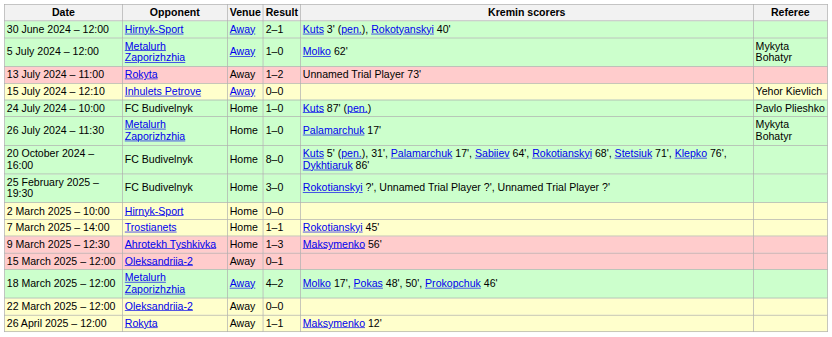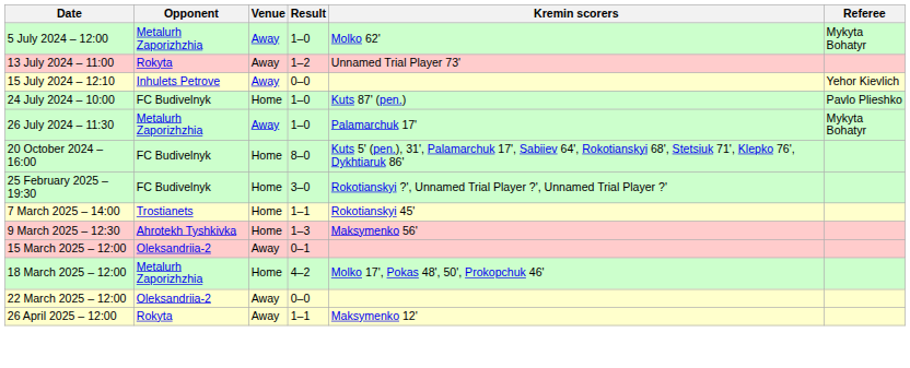 <table class="wikitable" style="text-align:left">
 <tr>
 <th>Date</th>
 <th>Opponent</th>
 <th>Venue</th>
 <th>Result</th>
 <th>Kremin scorers</th>
 <th>Referee</th>
-</tr>
-<tr style="background:#ccffcc">
-<td>30 June 2024 – 12:00</td>
-<td><a href='#'>Hirnyk-Sport</a></td>
-<td><a href='#'>Away</a></td>
-<td>2–1</td>
-<td><a href='#'>Kuts</a> 3' (<a href='#'>pen.</a>), <a href='#'>Rokotyanskyi</a> 40'</td>
-<td></td>
 </tr>
 <tr style="background:#ccffcc">
 <td>5 July 2024 – 12:00</td>
 <td><a href='#'>Metalurh Zaporizhzhia</a></td>
 <td><a href='#'>Away</a></td>
 <td>1–0</td>
 <td><a href='#'>Molko</a> 62'</td>
 <td>Mykyta Bohatyr</td>
 </tr>
 <tr style="background:#ffcccc">
 <td>13 July 2024 – 11:00</td>
 <td><a href='#'>Rokyta</a></td>
 <td>Away</td>
 <td>1–2</td>
 <td>Unnamed Trial Player 73'</td>
 <td></td>
 </tr>
 <tr style="background:#ffffcc">
 <td>15 July 2024 – 12:10</td>
 <td><a href='#'>Inhulets Petrove</a></td>
 <td><a href='#'>Away</a></td>
 <td>0–0</td>
 <td></td>
 <td>Yehor Kievlich</td>
 </tr>
 <tr style="background:#ccffcc">
 <td>24 July 2024 – 10:00</td>
 <td>FC Budivelnyk</td>
 <td>Home</td>
 <td>1–0</td>
 <td><a href='#'>Kuts</a> 87' (<a href='#'>pen.</a>)</td>
 <td>Pavlo Plieshko</td>
 </tr>
 <tr style="background:#ccffcc">
 <td>26 July 2024 – 11:30</td>
 <td><a href='#'>Metalurh Zaporizhzhia</a></td>
-<td>Home</td>
+<td><a href='#'>Away</a></td>
 <td>1–0</td>
 <td><a href='#'>Palamarchuk</a> 17'</td>
 <td>Mykyta Bohatyr</td>
 </tr>
 <tr style="background:#ccffcc">
 <td>20 October 2024 – 16:00</td>
 <td>FC Budivelnyk</td>
 <td>Home</td>
 <td>8–0</td>
 <td><a href='#'>Kuts</a> 5' (<a href='#'>pen.</a>), 31', <a href='#'>Palamarchuk</a> 17', <a href='#'>Sabiiev</a> 64', <a href='#'>Rokotianskyi</a> 68', <a href='#'>Stetsiuk</a> 71', <a href='#'>Klepko</a> 76', <a href='#'>Dykhtiaruk</a> 86'</td>
 <td></td>
 </tr>
 <tr style="background:#ccffcc">
 <td>25 February 2025 – 19:30</td>
 <td>FC Budivelnyk</td>
 <td>Home</td>
 <td>3–0</td>
 <td><a href='#'>Rokotianskyi</a> ?', Unnamed Trial Player ?', Unnamed Trial Player ?'</td>
-<td></td>
-</tr>
-<tr style="background:#ffffcc">
-<td>2 March 2025 – 10:00</td>
-<td><a href='#'>Hirnyk-Sport</a></td>
-<td>Home</td>
-<td>0–0</td>
-<td></td>
 <td></td>
 </tr>
 <tr style="background:#ffffcc">
 <td>7 March 2025 – 14:00</td>
 <td><a href='#'>Trostianets</a></td>
 <td>Home</td>
 <td>1–1</td>
 <td><a href='#'>Rokotianskyi</a> 45'</td>
 <td></td>
 </tr>
 <tr style="background:#ffcccc">
 <td>9 March 2025 – 12:30</td>
 <td><a href='#'>Ahrotekh Tyshkivka</a></td>
 <td>Home</td>
 <td>1–3</td>
 <td><a href='#'>Maksymenko</a> 56'</td>
 <td></td>
 </tr>
 <tr style="background:#ffcccc">
 <td>15 March 2025 – 12:00</td>
 <td><a href='#'>Oleksandriia-2</a></td>
 <td>Away</td>
 <td>0–1</td>
 <td></td>
 <td></td>
 </tr>
 <tr style="background:#ccffcc">
 <td>18 March 2025 – 12:00</td>
 <td><a href='#'>Metalurh Zaporizhzhia</a></td>
-<td><a href='#'>Away</a></td>
+<td>Home</td>
 <td>4–2</td>
 <td><a href='#'>Molko</a> 17', <a href='#'>Pokas</a> 48', 50', <a href='#'>Prokopchuk</a> 46'</td>
 <td></td>
 </tr>
 <tr style="background:#ffffcc">
 <td>22 March 2025 – 12:00</td>
 <td><a href='#'>Oleksandriia-2</a></td>
 <td>Away</td>
 <td>0–0</td>
 <td></td>
 <td></td>
 </tr>
 <tr style="background:#ffffcc">
 <td>26 April 2025 – 12:00</td>
 <td><a href='#'>Rokyta</a></td>
 <td>Away</td>
 <td>1–1</td>
 <td><a href='#'>Maksymenko</a> 12'</td>
 <td></td>
 </tr>
 </table>
